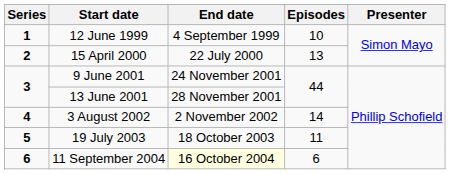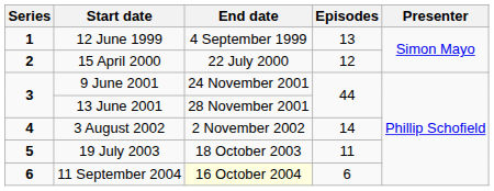 <table class="wikitable" style="text-align:center;">
 <tr>
 <th>Series</th>
 <th>Start date</th>
 <th>End date</th>
 <th>Episodes</th>
 <th>Presenter</th>
 </tr>
 <tr>
 <td><strong>1</strong></td>
 <td>12 June 1999</td>
 <td>4 September 1999</td>
-<td>10</td>
+<td>13</td>
 <td rowspan="2"><a href='#'>Simon Mayo</a></td>
 </tr>
 <tr>
 <td><strong>2</strong></td>
 <td>15 April 2000</td>
 <td>22 July 2000</td>
-<td>13</td>
+<td>12</td>
 </tr>
 <tr>
 <td rowspan="2"><strong>3</strong></td>
 <td>9 June 2001</td>
 <td>24 November 2001</td>
 <td rowspan="2">44</td>
 <td rowspan="5"><a href='#'>Phillip Schofield</a></td>
 </tr>
 <tr>
 <td>13 June 2001</td>
 <td>28 November 2001</td>
 </tr>
 <tr>
 <td><strong>4</strong></td>
 <td>3 August 2002</td>
 <td>2 November 2002</td>
 <td>14</td>
 </tr>
 <tr>
 <td><strong>5</strong></td>
 <td>19 July 2003</td>
 <td>18 October 2003</td>
 <td>11</td>
 </tr>
 <tr>
 <td><strong>6</strong></td>
 <td>11 September 2004</td>
 <td style="background: lightyellow;">16 October 2004</td>
 <td>6</td>
 </tr>
 </table>
